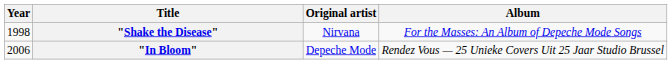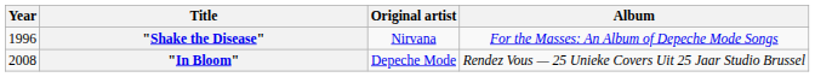 <table class="wikitable plainrowheaders" style="text-align:center;">
 <tr>
 <th scope="col" style="width:1em;">Year</th>
 <th scope="col" style="width:23em;">Title</th>
 <th scope="col">Original artist</th>
 <th scope="col">Album</th>
 </tr>
 <tr>
-<td>1998</td>
+<td>1996</td>
 <th scope="row">"<a href='#'>Shake the Disease</a>"</th>
 <td><a href='#'>Nirvana</a></td>
 <td><em><a href='#'>For the Masses: An Album of Depeche Mode Songs</a></em></td>
 </tr>
 <tr>
-<td>2006</td>
+<td>2008</td>
 <th scope="row">"<a href='#'>In Bloom</a>"</th>
 <td><a href='#'>Depeche Mode</a></td>
 <td><em>Rendez Vous — 25 Unieke Covers Uit 25 Jaar Studio Brussel</em></td>
 </tr>
 </table>
